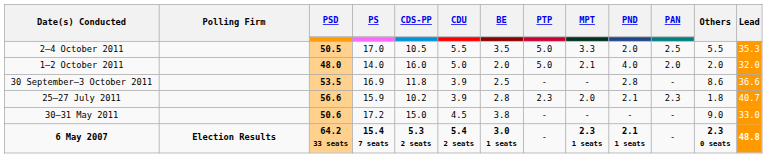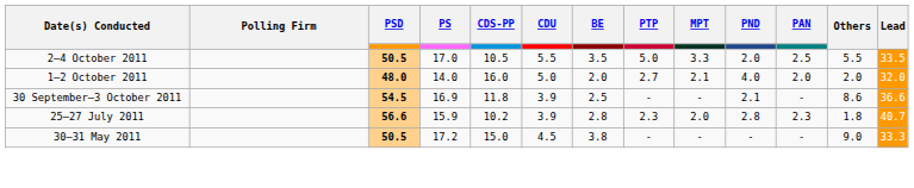 <table class="wikitable" style="text-align:center; font-size:87%; line-height:16px;">
 <tr style="height:42px;">
 <th style="width:195px;" rowspan="2">Date(s) Conducted</th>
 <th style="width:190px;" rowspan="2">Polling Firm</th>
 <th><a href='#'><span>PSD</span></a></th>
 <th><a href='#'><span>PS</span></a></th>
 <th><a href='#'><span>CDS-PP</span></a></th>
 <th><a href='#'><span>CDU</span></a></th>
 <th><a href='#'><span>BE</span></a></th>
 <th><a href='#'><span>PTP</span></a></th>
 <th><a href='#'><span>MPT</span></a></th>
 <th><a href='#'><span>PND</span></a></th>
 <th><a href='#'><span>PAN</span></a></th>
 <th style="width:50px;" rowspan="2">Others</th>
 <th style="width:25px;" rowspan="2">Lead</th>
 </tr>
 <tr>
 <th style="background:#FF9900; width:50px;"></th>
 <th style="background:#FF66FF; width:50px;"></th>
 <th style="background:#0093DD; width:50px;"></th>
 <th style="background:red; width:50px;"></th>
 <th style="background:darkRed; width:50px;"></th>
 <th style="background:#CC0033; width:50px;"></th>
 <th style="background:#013220; width:50px;"></th>
 <th style="background:#1F468B; width:50px;"></th>
 <th style="background:teal; width:50px;"></th>
 </tr>
 <tr>
 <td style="text-align:center;">2–4 October 2011</td>
 <td style="text-align:center;"></td>
 <td style="background:#FFD18D"><strong>50.5</strong></td>
 <td width="35">17.0</td>
 <td width="35">10.5</td>
 <td width="35">5.5</td>
 <td width="35">3.5</td>
 <td>5.0</td>
 <td width="35">3.3</td>
 <td width="35">2.0</td>
 <td width="35">2.5</td>
 <td width="35">5.5</td>
-<td style="background:#FF9900; color:white">35.3</td>
+<td style="background:#FF9900; color:white">33.5</td>
 </tr>
 <tr>
 <td style="text-align:center;">1–2 October 2011</td>
 <td style="text-align:center;"></td>
 <td style="background:#FFD18D"><strong>48.0</strong></td>
 <td>14.0</td>
 <td>16.0</td>
 <td>5.0</td>
 <td>2.0</td>
-<td>5.0</td>
+<td width="35">2.7</td>
 <td>2.1</td>
 <td>4.0</td>
 <td>2.0</td>
 <td>2.0</td>
 <td style="background:#FF9900; color:white">32.0</td>
 </tr>
 <tr>
 <td style="text-align:center;">30 September–3 October 2011</td>
 <td style="text-align:center;"></td>
-<td style="background:#FFD18D"><strong>53.5</strong></td>
+<td style="background:#FFD18D"><strong>54.5</strong></td>
 <td>16.9</td>
 <td>11.8</td>
 <td>3.9</td>
 <td>2.5</td>
 <td>-</td>
 <td>-</td>
-<td>2.8</td>
+<td>2.1</td>
 <td>-</td>
 <td>8.6</td>
 <td style="background:#FF9900; color:white">36.6</td>
 </tr>
 <tr>
 <td style="text-align:center;">25–27 July 2011</td>
 <td style="text-align:center;"></td>
 <td style="background:#FFD18D"><strong>56.6</strong></td>
 <td>15.9</td>
 <td>10.2</td>
 <td>3.9</td>
 <td>2.8</td>
 <td>2.3</td>
 <td>2.0</td>
-<td>2.1</td>
+<td>2.8</td>
 <td>2.3</td>
 <td>1.8</td>
 <td style="background:#FF9900; color:white">40.7</td>
 </tr>
 <tr>
 <td style="text-align:center;">30–31 May 2011</td>
 <td style="text-align:center;"></td>
-<td style="background:#FFD18D"><strong>50.6</strong></td>
+<td style="background:#FFD18D"><strong>50.5</strong></td>
 <td>17.2</td>
 <td>15.0</td>
 <td>4.5</td>
 <td>3.8</td>
 <td>-</td>
 <td>-</td>
 <td>-</td>
 <td>-</td>
 <td>9.0</td>
-<td style="background:#FF9900; color:white">33.0</td>
-</tr>
-<tr>
-<td style="text-align:center;"><strong>6 May 2007</strong></td>
-<td style="text-align:center;"><strong>Election Results</strong></td>
-<td style="background:#FFD18D"><strong>64.2<br><small>33 seats</small></strong></td>
-<td><strong>15.4<br><small>7 seats</small></strong></td>
-<td><strong>5.3<br><small>2 seats</small></strong></td>
-<td><strong>5.4<br><small>2 seats</small></strong></td>
-<td><strong>3.0<br><small>1 seats</small></strong></td>
-<td>-</td>
-<td><strong>2.3<br><small>1 seats</small></strong></td>
-<td><strong>2.1<br><small>1 seats</small></strong></td>
-<td>-</td>
-<td><strong>2.3<br><small>0 seats</small></strong></td>
-<td style="background:#FF9900; color:white"><strong>48.8</strong></td>
+<td style="background:#FF9900; color:white">33.3</td>
 </tr>
 </table>
